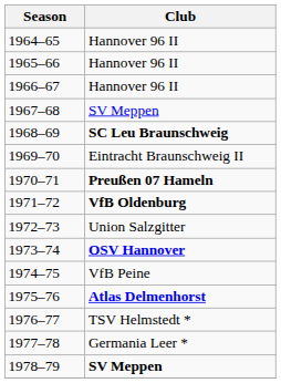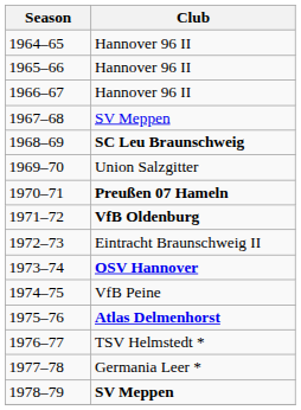 <table class="wikitable">
 <tr align="center" bgcolor="#dfdfdf">
 <th width="80">Season</th>
 <th width="200">Club</th>
 </tr>
 <tr>
 <td>1964–65</td>
 <td>Hannover 96 II</td>
 </tr>
 <tr>
 <td>1965–66</td>
 <td>Hannover 96 II</td>
 </tr>
 <tr>
 <td>1966–67</td>
 <td>Hannover 96 II</td>
 </tr>
 <tr>
 <td>1967–68</td>
 <td><a href='#'>SV Meppen</a></td>
 </tr>
 <tr>
 <td>1968–69</td>
 <td><strong>SC Leu Braunschweig</strong></td>
 </tr>
 <tr>
 <td>1969–70</td>
-<td>Eintracht Braunschweig II</td>
+<td>Union Salzgitter</td>
 </tr>
 <tr>
 <td>1970–71</td>
 <td><strong>Preußen 07 Hameln</strong></td>
 </tr>
 <tr>
 <td>1971–72</td>
 <td><strong>VfB Oldenburg</strong></td>
 </tr>
 <tr>
 <td>1972–73</td>
-<td>Union Salzgitter</td>
+<td>Eintracht Braunschweig II</td>
 </tr>
 <tr>
 <td>1973–74</td>
 <td><strong><a href='#'>OSV Hannover</a></strong></td>
 </tr>
 <tr>
 <td>1974–75</td>
 <td>VfB Peine</td>
 </tr>
 <tr>
 <td>1975–76</td>
 <td><strong><a href='#'>Atlas Delmenhorst</a></strong></td>
 </tr>
 <tr>
 <td>1976–77</td>
 <td>TSV Helmstedt *</td>
 </tr>
 <tr>
 <td>1977–78</td>
 <td>Germania Leer *</td>
 </tr>
 <tr>
 <td>1978–79</td>
 <td><strong>SV Meppen</strong></td>
 </tr>
 <tr>
 </tr>
 </table>
